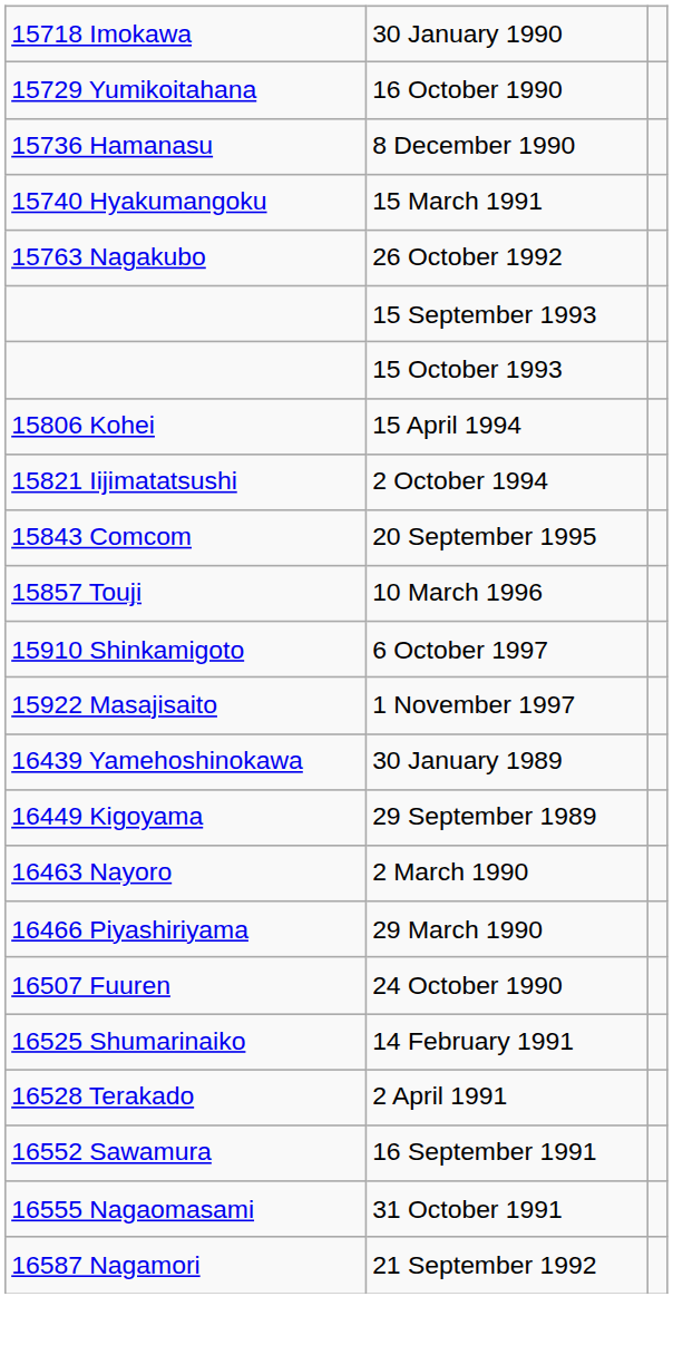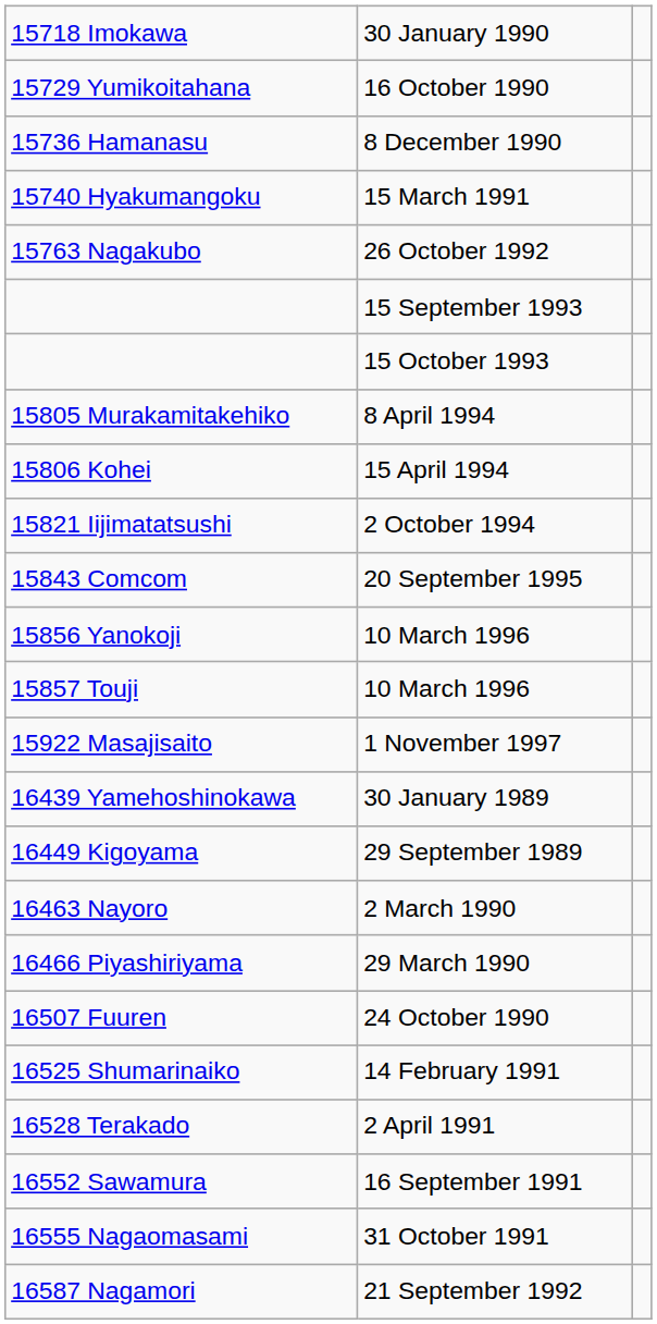 <table class="wikitable" style="font-size: 89%; float: left; width: 26em; margin-right: 1em; line-height: 1.65em">
 <tr>
 <td><a href='#'>15718 Imokawa</a></td>
 <td>30 January 1990</td>
 <td><small></small> </td>
 </tr>
 <tr>
 <td><a href='#'>15729 Yumikoitahana</a></td>
 <td>16 October 1990</td>
 <td><small></small> </td>
 </tr>
 <tr>
 <td><a href='#'>15736 Hamanasu</a></td>
 <td>8 December 1990</td>
 <td><small></small> </td>
 </tr>
 <tr>
 <td><a href='#'>15740 Hyakumangoku</a></td>
 <td>15 March 1991</td>
 <td><small></small> </td>
 </tr>
 <tr>
 <td><a href='#'>15763 Nagakubo</a></td>
 <td>26 October 1992</td>
 <td><small></small> </td>
 </tr>
 <tr>
 <td></td>
 <td>15 September 1993</td>
 <td><small></small> </td>
 </tr>
 <tr>
 <td></td>
 <td>15 October 1993</td>
 <td><small></small> </td>
 </tr>
 <tr>
+<td><a href='#'>15805 Murakamitakehiko</a></td>
+<td>8 April 1994</td>
+<td><small></small> </td>
+</tr>
+<tr>
 <td><a href='#'>15806 Kohei</a></td>
 <td>15 April 1994</td>
 <td><small></small> </td>
 </tr>
 <tr>
 <td><a href='#'>15821 Iijimatatsushi</a></td>
 <td>2 October 1994</td>
 <td><small></small> </td>
 </tr>
 <tr>
 <td><a href='#'>15843 Comcom</a></td>
 <td>20 September 1995</td>
 <td><small></small> </td>
 </tr>
 <tr>
-<td><a href='#'>15857 Touji</a></td>
+<td><a href='#'>15856 Yanokoji</a></td>
 <td>10 March 1996</td>
 <td><small></small> </td>
 </tr>
 <tr>
-<td><a href='#'>15910 Shinkamigoto</a></td>
-<td>6 October 1997</td>
+<td><a href='#'>15857 Touji</a></td>
+<td>10 March 1996</td>
 <td><small></small> </td>
 </tr>
 <tr>
 <td><a href='#'>15922 Masajisaito</a></td>
 <td>1 November 1997</td>
 <td><small></small> </td>
 </tr>
 <tr>
 <td><a href='#'>16439 Yamehoshinokawa</a></td>
 <td>30 January 1989</td>
 <td><small></small> </td>
 </tr>
 <tr>
 <td><a href='#'>16449 Kigoyama</a></td>
 <td>29 September 1989</td>
 <td><small></small> </td>
 </tr>
 <tr>
 <td><a href='#'>16463 Nayoro</a></td>
 <td>2 March 1990</td>
 <td><small></small> </td>
 </tr>
 <tr>
 <td><a href='#'>16466 Piyashiriyama</a></td>
 <td>29 March 1990</td>
 <td><small></small> </td>
 </tr>
 <tr>
 <td><a href='#'>16507 Fuuren</a></td>
 <td>24 October 1990</td>
 <td><small></small> </td>
 </tr>
 <tr>
 <td><a href='#'>16525 Shumarinaiko</a></td>
 <td>14 February 1991</td>
 <td><small></small> </td>
 </tr>
 <tr>
 <td><a href='#'>16528 Terakado</a></td>
 <td>2 April 1991</td>
 <td><small></small> </td>
 </tr>
 <tr>
 <td><a href='#'>16552 Sawamura</a></td>
 <td>16 September 1991</td>
 <td><small></small> </td>
 </tr>
 <tr>
 <td><a href='#'>16555 Nagaomasami</a></td>
 <td>31 October 1991</td>
 <td><small></small> </td>
 </tr>
 <tr>
 <td><a href='#'>16587 Nagamori</a></td>
 <td>21 September 1992</td>
 <td><small></small> </td>
 </tr>
 </table>
